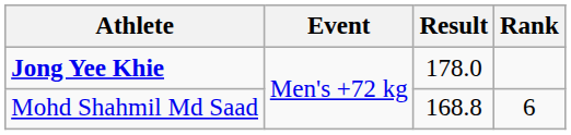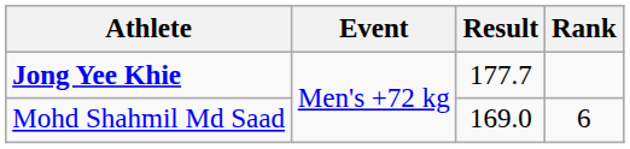 <table class="wikitable" style="font-size:90%">
 <tr>
 <th>Athlete</th>
 <th>Event</th>
 <th>Result</th>
 <th>Rank</th>
 </tr>
 <tr align=center>
 <td align=left><strong><a href='#'>Jong Yee Khie</a></strong></td>
 <td align=left rowspan=2><a href='#'>Men's +72 kg</a></td>
-<td>178.0</td>
+<td>177.7</td>
 <td></td>
 </tr>
 <tr align=center>
 <td align=left><a href='#'>Mohd Shahmil Md Saad</a></td>
-<td>168.8</td>
+<td>169.0</td>
 <td>6</td>
 </tr>
 </table>
